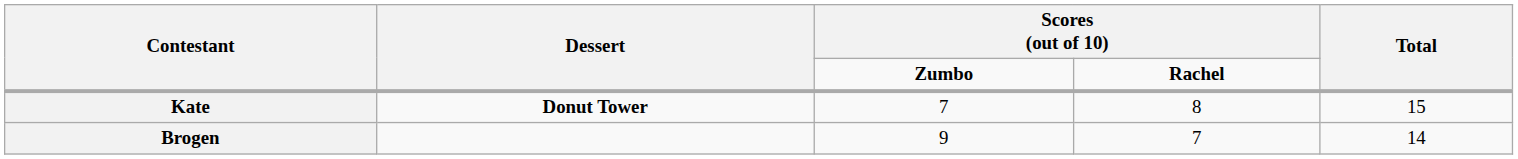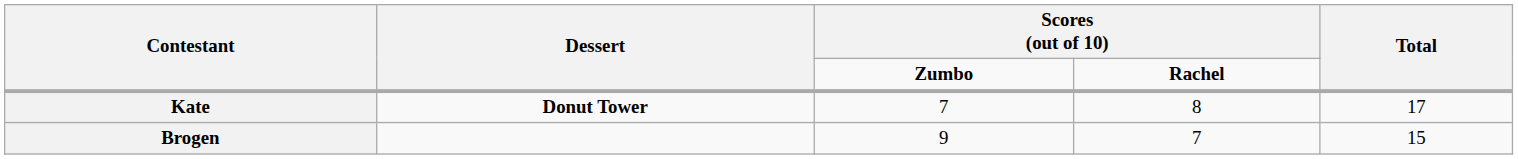 <table class="wikitable plainrowheaders" style="text-align:center; font-size:90%; width:80em;">
 <tr>
 <th rowspan="2">Contestant</th>
 <th rowspan="2">Dessert</th>
 <th colspan="2">Scores<br>(out of 10)</th>
 <th rowspan="2">Total<br></th>
 </tr>
 <tr>
 <td><strong>Zumbo</strong></td>
 <td><strong>Rachel</strong></td>
 </tr>
 <tr style="border-top:3px solid #aaa;">
 <th>Kate</th>
 <td><strong>Donut Tower</strong></td>
 <td>7</td>
 <td>8</td>
-<td>15</td>
+<td>17</td>
 </tr>
 <tr>
 <th>Brogen</th>
 <td></td>
 <td>9</td>
 <td>7</td>
-<td>14</td>
+<td>15</td>
 </tr>
 </table>
